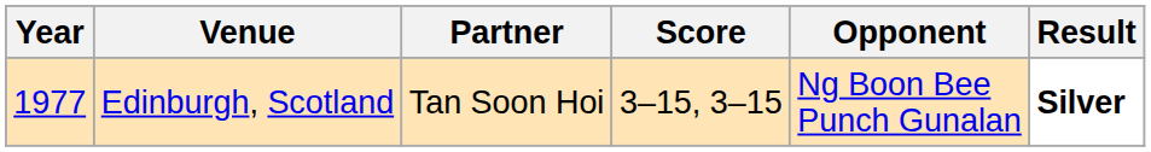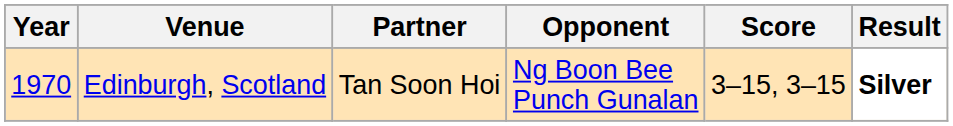 <table class="sortable wikitable" style="font-size: 90%;">
 <tr>
 <th>Year</th>
 <th>Venue</th>
 <th>Partner</th>
+<th>Opponent</th>
 <th>Score</th>
-<th>Opponent</th>
 <th>Result</th>
 </tr>
 <tr style="background:#FFE4B5">
-<td align="center"><a href='#'>1977</a></td>
+<td align="center"><a href='#'>1970</a></td>
 <td align="left"><a href='#'>Edinburgh</a>, <a href='#'>Scotland</a></td>
 <td align="left"> Tan Soon Hoi</td>
+<td align="left"> <a href='#'>Ng Boon Bee</a><br> <a href='#'>Punch Gunalan</a></td>
 <td align="left">3–15, 3–15</td>
-<td align="left"> <a href='#'>Ng Boon Bee</a><br> <a href='#'>Punch Gunalan</a></td>
 <td style="text-align:left; background:white"> <strong>Silver</strong></td>
 </tr>
 </table>
